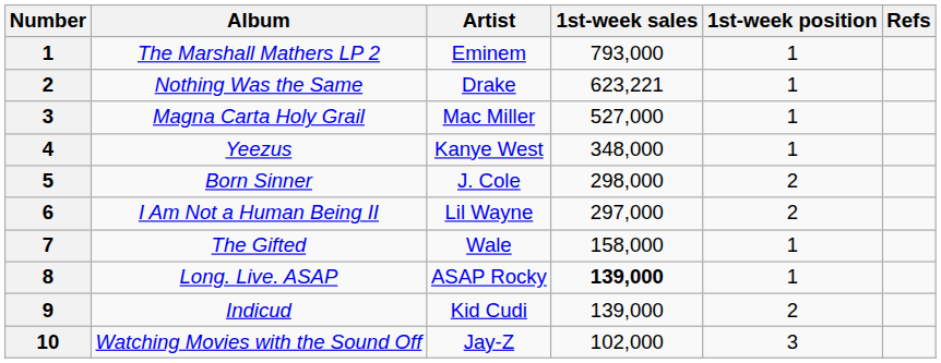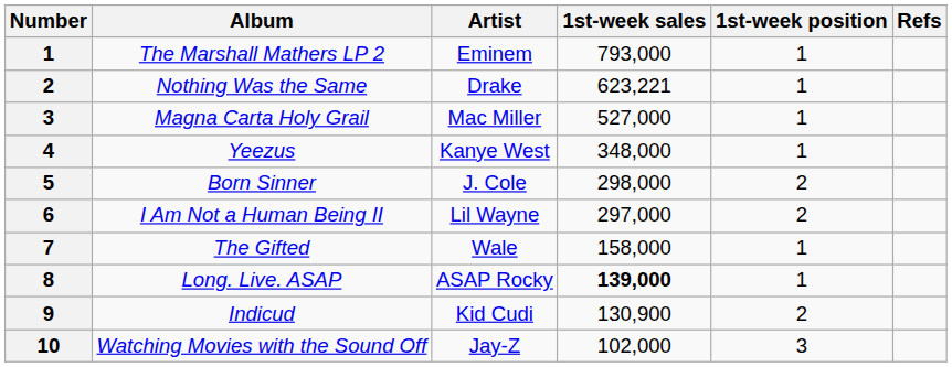 <table class="wikitable sortable" style="text-align:center;">
 <tr>
 <th scope="col">Number</th>
 <th scope="col">Album</th>
 <th scope="col">Artist</th>
 <th scope="col">1st-week sales</th>
 <th scope="col">1st-week position</th>
 <th scope="col">Refs</th>
 </tr>
 <tr>
 <th scope="row">1</th>
 <td><em><a href='#'>The Marshall Mathers LP 2</a></em></td>
 <td><a href='#'>Eminem</a></td>
 <td>793,000</td>
 <td>1</td>
 <td></td>
 </tr>
 <tr>
 <th scope="row">2</th>
 <td><em><a href='#'>Nothing Was the Same</a></em></td>
 <td><a href='#'>Drake</a></td>
 <td>623,221</td>
 <td>1</td>
 <td></td>
 </tr>
 <tr>
 <th scope="row">3</th>
 <td><em><a href='#'>Magna Carta Holy Grail</a></em></td>
 <td><a href='#'>Mac Miller</a></td>
 <td>527,000</td>
 <td>1</td>
 <td></td>
 </tr>
 <tr>
 <th scope="row">4</th>
 <td><em><a href='#'>Yeezus</a></em></td>
 <td><a href='#'>Kanye West</a></td>
 <td>348,000</td>
 <td>1</td>
 <td></td>
 </tr>
 <tr>
 <th scope="row">5</th>
 <td><em><a href='#'>Born Sinner</a></em></td>
 <td><a href='#'>J. Cole</a></td>
 <td>298,000</td>
 <td>2</td>
 <td></td>
 </tr>
 <tr>
 <th scope="row">6</th>
 <td><em><a href='#'>I Am Not a Human Being II</a></em></td>
 <td><a href='#'>Lil Wayne</a></td>
 <td>297,000</td>
 <td>2</td>
 <td></td>
 </tr>
 <tr>
 <th scope="row">7</th>
 <td><em><a href='#'>The Gifted</a></em></td>
 <td><a href='#'>Wale</a></td>
 <td>158,000</td>
 <td>1</td>
 <td></td>
 </tr>
 <tr>
 <th scope="row">8</th>
 <td><em><a href='#'>Long. Live. ASAP</a></em></td>
 <td><a href='#'>ASAP Rocky</a></td>
 <td><strong>139,000</strong></td>
 <td>1</td>
 <td></td>
 </tr>
 <tr>
 <th scope="row">9</th>
 <td><em><a href='#'>Indicud</a></em></td>
 <td><a href='#'>Kid Cudi</a></td>
-<td>139,000</td>
+<td>130,900</td>
 <td>2</td>
 <td></td>
 </tr>
 <tr>
 <th scope="row">10</th>
 <td><em><a href='#'>Watching Movies with the Sound Off</a></em></td>
 <td><a href='#'>Jay-Z</a></td>
 <td>102,000</td>
 <td>3</td>
 <td></td>
 </tr>
 </table>
